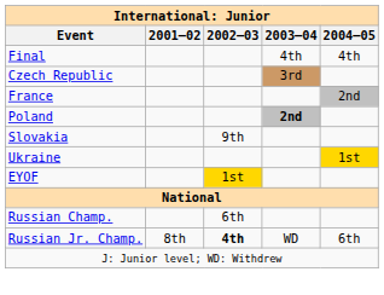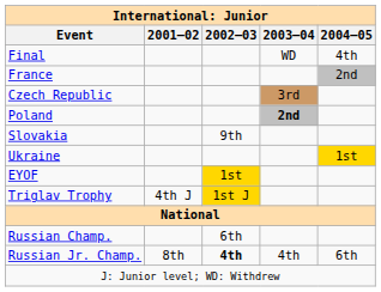 <table class="wikitable" style="text-align:center">
 <tr>
 <th style="background-color: #ffdead; " colspan=5 align=center>International: Junior</th>
 </tr>
 <tr>
 <th>Event</th>
 <th>2001–02</th>
 <th>2002–03</th>
 <th>2003–04</th>
 <th>2004–05</th>
 </tr>
 <tr>
 <td align=left> <a href='#'>Final</a></td>
 <td></td>
 <td></td>
+<td>WD</td>
 <td>4th</td>
-<td>4th</td>
+</tr>
+<tr>
+<td align=left> <a href='#'>France</a></td>
+<td></td>
+<td></td>
+<td></td>
+<td bgcolor=silver>2nd</td>
 </tr>
 <tr>
 <td align=left> <a href='#'>Czech Republic</a></td>
 <td></td>
 <td></td>
 <td bgcolor=cc9966>3rd</td>
 <td></td>
-</tr>
-<tr>
-<td align=left> <a href='#'>France</a></td>
-<td></td>
-<td></td>
-<td></td>
-<td bgcolor=silver>2nd</td>
 </tr>
 <tr>
 <td align=left> <a href='#'>Poland</a></td>
 <td></td>
 <td></td>
 <td bgcolor=silver><strong>2nd</strong></td>
 <td></td>
 </tr>
 <tr>
 <td align=left> <a href='#'>Slovakia</a></td>
 <td></td>
 <td>9th</td>
 <td></td>
 <td></td>
 </tr>
 <tr>
 <td align=left> <a href='#'>Ukraine</a></td>
 <td></td>
 <td></td>
 <td></td>
 <td bgcolor=gold>1st</td>
 </tr>
 <tr>
 <td align=left><a href='#'>EYOF</a></td>
 <td></td>
 <td bgcolor=gold>1st</td>
 <td></td>
 <td></td>
 </tr>
 <tr>
+<td align=left><a href='#'>Triglav Trophy</a></td>
+<td>4th J</td>
+<td bgcolor=gold>1st J</td>
+<td></td>
+<td></td>
+</tr>
+<tr>
 <th style="background-color: #ffdead; " colspan=5 align=center>National</th>
 </tr>
 <tr>
 <td align=left><a href='#'>Russian Champ.</a></td>
 <td></td>
 <td>6th</td>
 <td></td>
 <td></td>
 </tr>
 <tr>
 <td align=left><a href='#'>Russian Jr. Champ.</a></td>
 <td>8th</td>
 <td><strong>4th</strong></td>
-<td>WD</td>
+<td>4th</td>
 <td>6th</td>
 </tr>
 <tr>
 <td colspan=5 align=center><small> J: Junior level; WD: Withdrew </small></td>
 </tr>
 </table>
